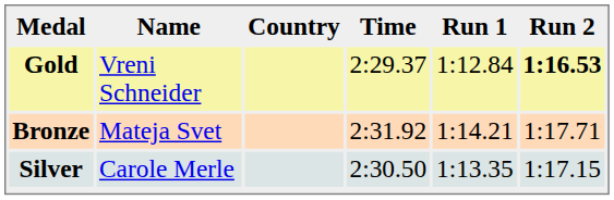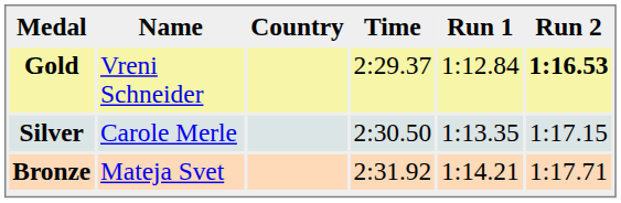 <table style="border-style:solid;border-width:1px;border-color:#808080;background-color:#EFEFEF" cellspacing="2" cellpadding="2" width="380px">
 <tr bgcolor="#EFEFEF">
 <th>Medal</th>
 <th>Name</th>
 <th>Country</th>
 <th>Time</th>
 <th>Run 1</th>
 <th>Run 2</th>
 </tr>
 <tr align="center" valign="top" bgcolor="#F7F6A8">
 <th>Gold</th>
 <td align="left"><a href='#'>Vreni Schneider</a></td>
 <td align="left"> </td>
 <td align="left">2:29.37</td>
 <td>1:12.84</td>
 <td><strong>1:16.53</strong></td>
 </tr>
+<tr align="center" valign="top" bgcolor="#DCE5E5">
+<th>Silver</th>
+<td align="left"><a href='#'>Carole Merle</a></td>
+<td align="left"></td>
+<td align="left">2:30.50</td>
+<td>1:13.35</td>
+<td>1:17.15</td>
+</tr>
 <tr align="center" valign="top" bgcolor="#FFDAB9">
 <th>Bronze</th>
 <td align="left"><a href='#'>Mateja Svet</a></td>
 <td align="left"></td>
 <td align="left">2:31.92</td>
 <td>1:14.21</td>
 <td>1:17.71</td>
 </tr>
-<tr align="center" valign="top" bgcolor="#DCE5E5">
-<th>Silver</th>
-<td align="left"><a href='#'>Carole Merle</a></td>
-<td align="left"></td>
-<td align="left">2:30.50</td>
-<td>1:13.35</td>
-<td>1:17.15</td>
-</tr>
 <tr align="center" valign="top" bgcolor="#FFFFFF">
 </tr>
 </table>
